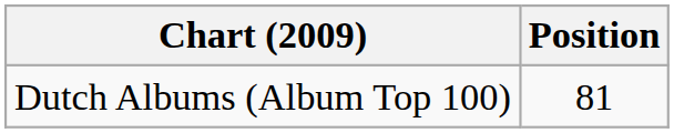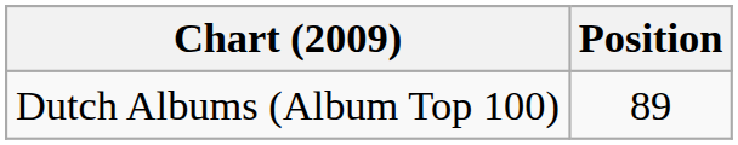 <table class="wikitable">
 <tr>
 <th>Chart (2009)</th>
 <th>Position</th>
 </tr>
 <tr>
 <td>Dutch Albums (Album Top 100)</td>
-<td style="text-align:center;">81</td>
+<td style="text-align:center;">89</td>
 </tr>
 </table>
